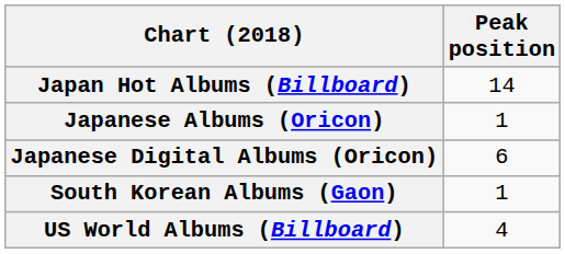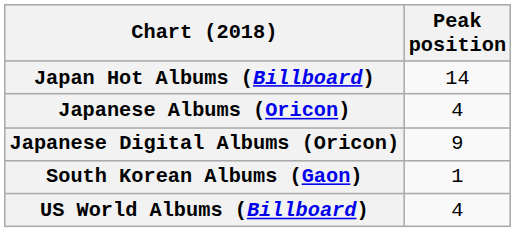 <table class="wikitable sortable plainrowheaders" style="text-align:center">
 <tr>
 <th scope="col">Chart (2018)</th>
 <th scope="col">Peak<br>position</th>
 </tr>
 <tr>
 <th scope="row">Japan Hot Albums (<a href='#'><em>Billboard</em></a>)</th>
 <td>14</td>
 </tr>
 <tr>
 <th scope="row">Japanese Albums (<a href='#'>Oricon</a>)</th>
-<td>1</td>
+<td>4</td>
 </tr>
 <tr>
 <th scope="row">Japanese Digital Albums (Oricon)</th>
-<td>6</td>
+<td>9</td>
 </tr>
 <tr>
 <th scope="row">South Korean Albums (<a href='#'>Gaon</a>)</th>
 <td>1</td>
 </tr>
 <tr>
 <th scope="row">US World Albums (<em><a href='#'>Billboard</a></em>)</th>
 <td>4</td>
 </tr>
 </table>
